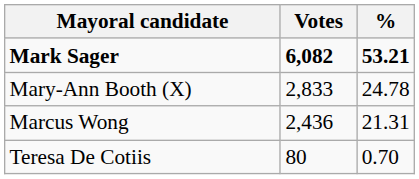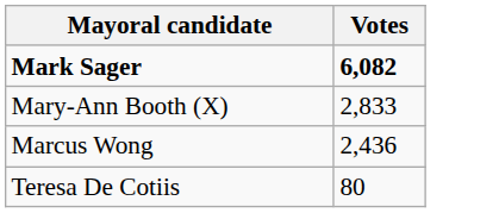 <table class="wikitable">
 <tr>
 <th width="200px">Mayoral candidate</th>
 <th width="50px">Votes</th>
-<th width="30px">%</th>
 </tr>
 <tr>
 <td><strong>Mark Sager</strong></td>
 <td><strong>6,082</strong></td>
-<td><strong>53.21</strong></td>
 </tr>
 <tr>
 <td>Mary-Ann Booth (X)</td>
 <td>2,833</td>
-<td>24.78</td>
 </tr>
 <tr>
 <td>Marcus Wong</td>
 <td>2,436</td>
-<td>21.31</td>
 </tr>
 <tr>
 <td>Teresa De Cotiis</td>
 <td>80</td>
-<td>0.70</td>
 </tr>
 </table>
